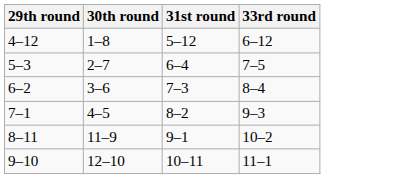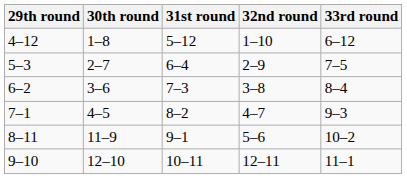 <table class="wikitable">
 <tr>
 <th>29th round</th>
 <th>30th round</th>
 <th>31st round</th>
+<th>32nd round</th>
 <th>33rd round</th>
 </tr>
 <tr>
 <td>4–12</td>
 <td>1–8</td>
 <td>5–12</td>
+<td>1–10</td>
 <td>6–12</td>
 </tr>
 <tr>
 <td>5–3</td>
 <td>2–7</td>
 <td>6–4</td>
+<td>2–9</td>
 <td>7–5</td>
 </tr>
 <tr>
 <td>6–2</td>
 <td>3–6</td>
 <td>7–3</td>
+<td>3–8</td>
 <td>8–4</td>
 </tr>
 <tr>
 <td>7–1</td>
 <td>4–5</td>
 <td>8–2</td>
+<td>4–7</td>
 <td>9–3</td>
 </tr>
 <tr>
 <td>8–11</td>
 <td>11–9</td>
 <td>9–1</td>
+<td>5–6</td>
 <td>10–2</td>
 </tr>
 <tr>
 <td>9–10</td>
 <td>12–10</td>
 <td>10–11</td>
+<td>12–11</td>
 <td>11–1</td>
 </tr>
 </table>
